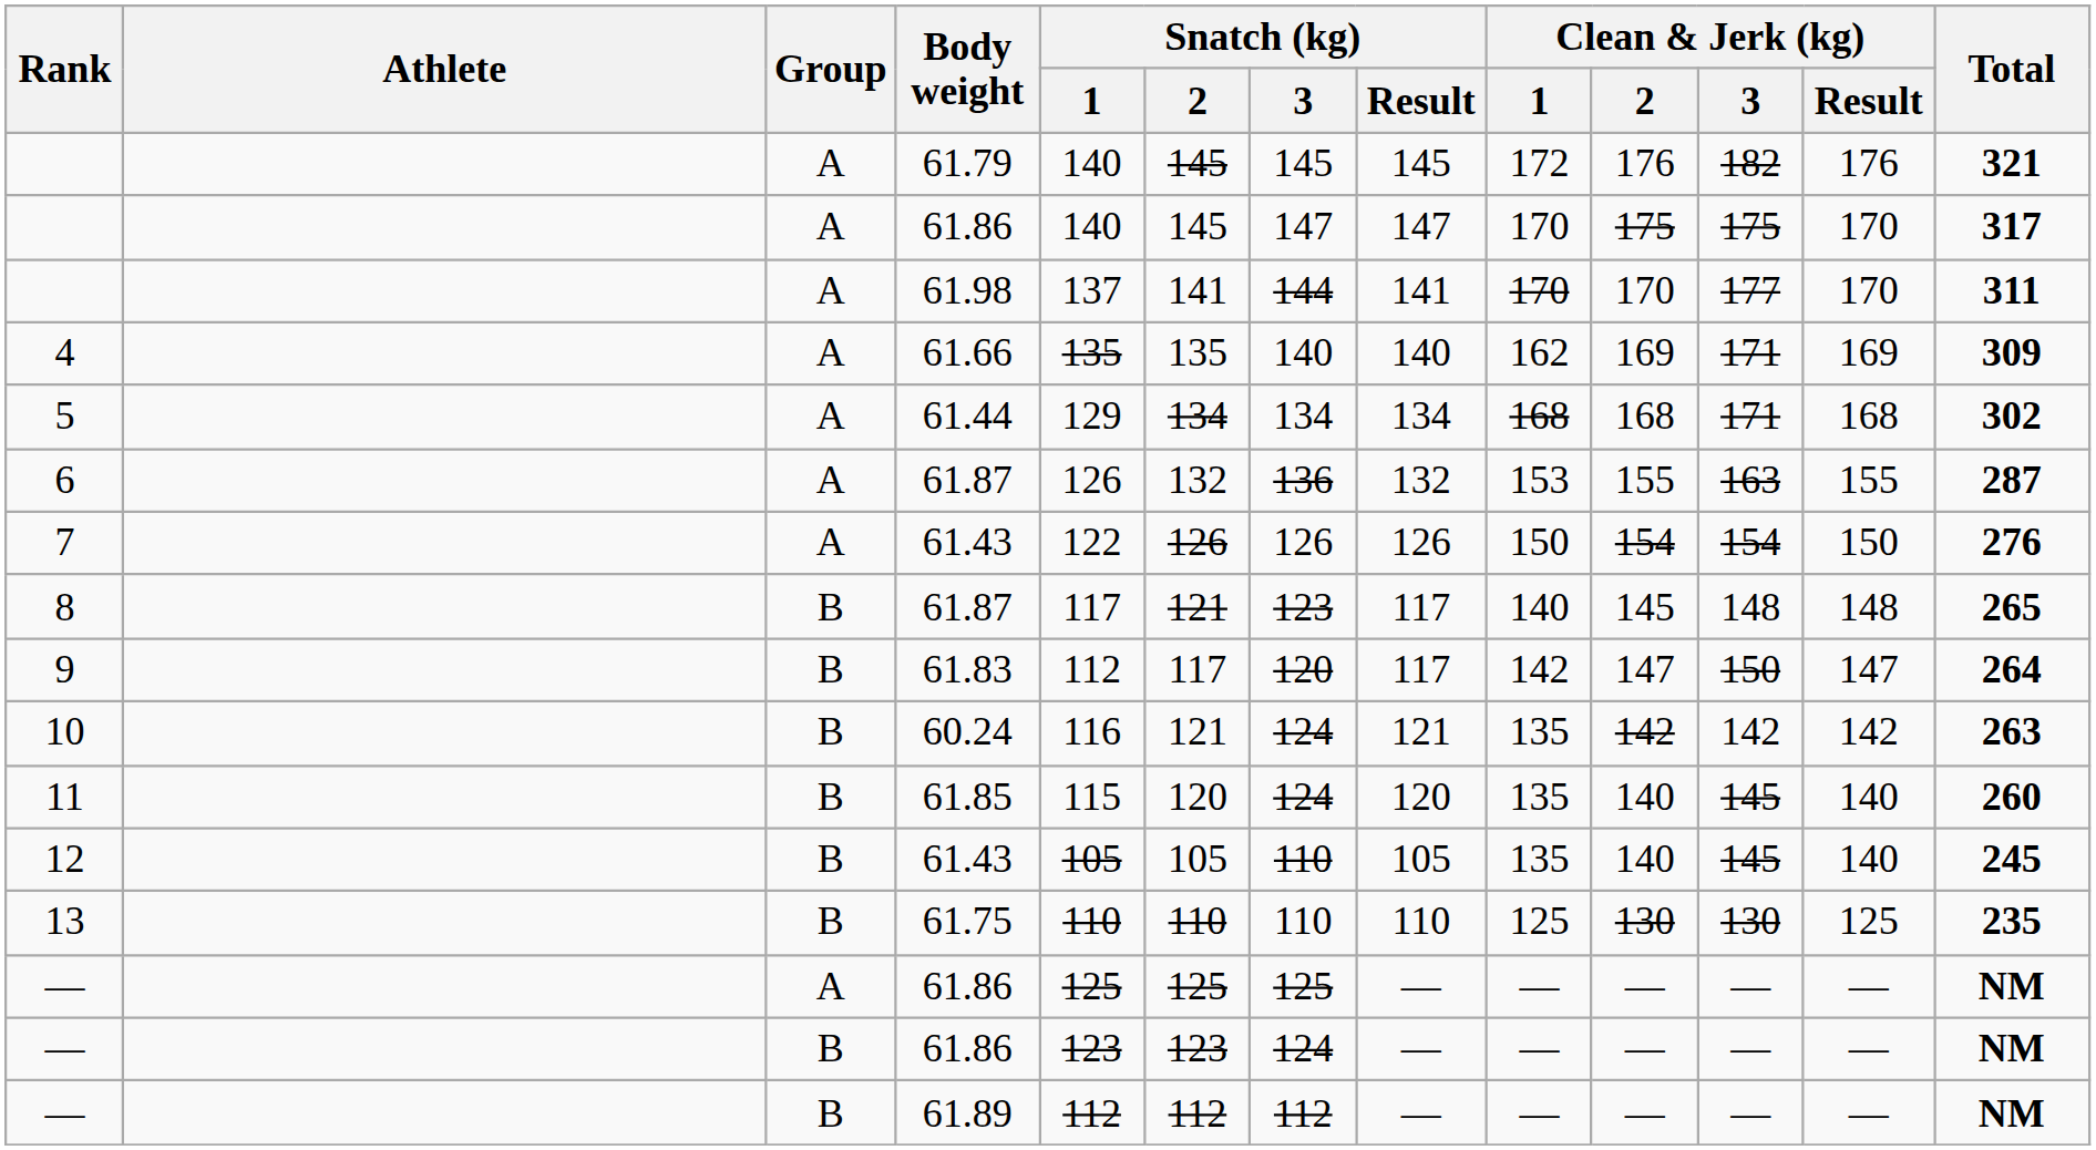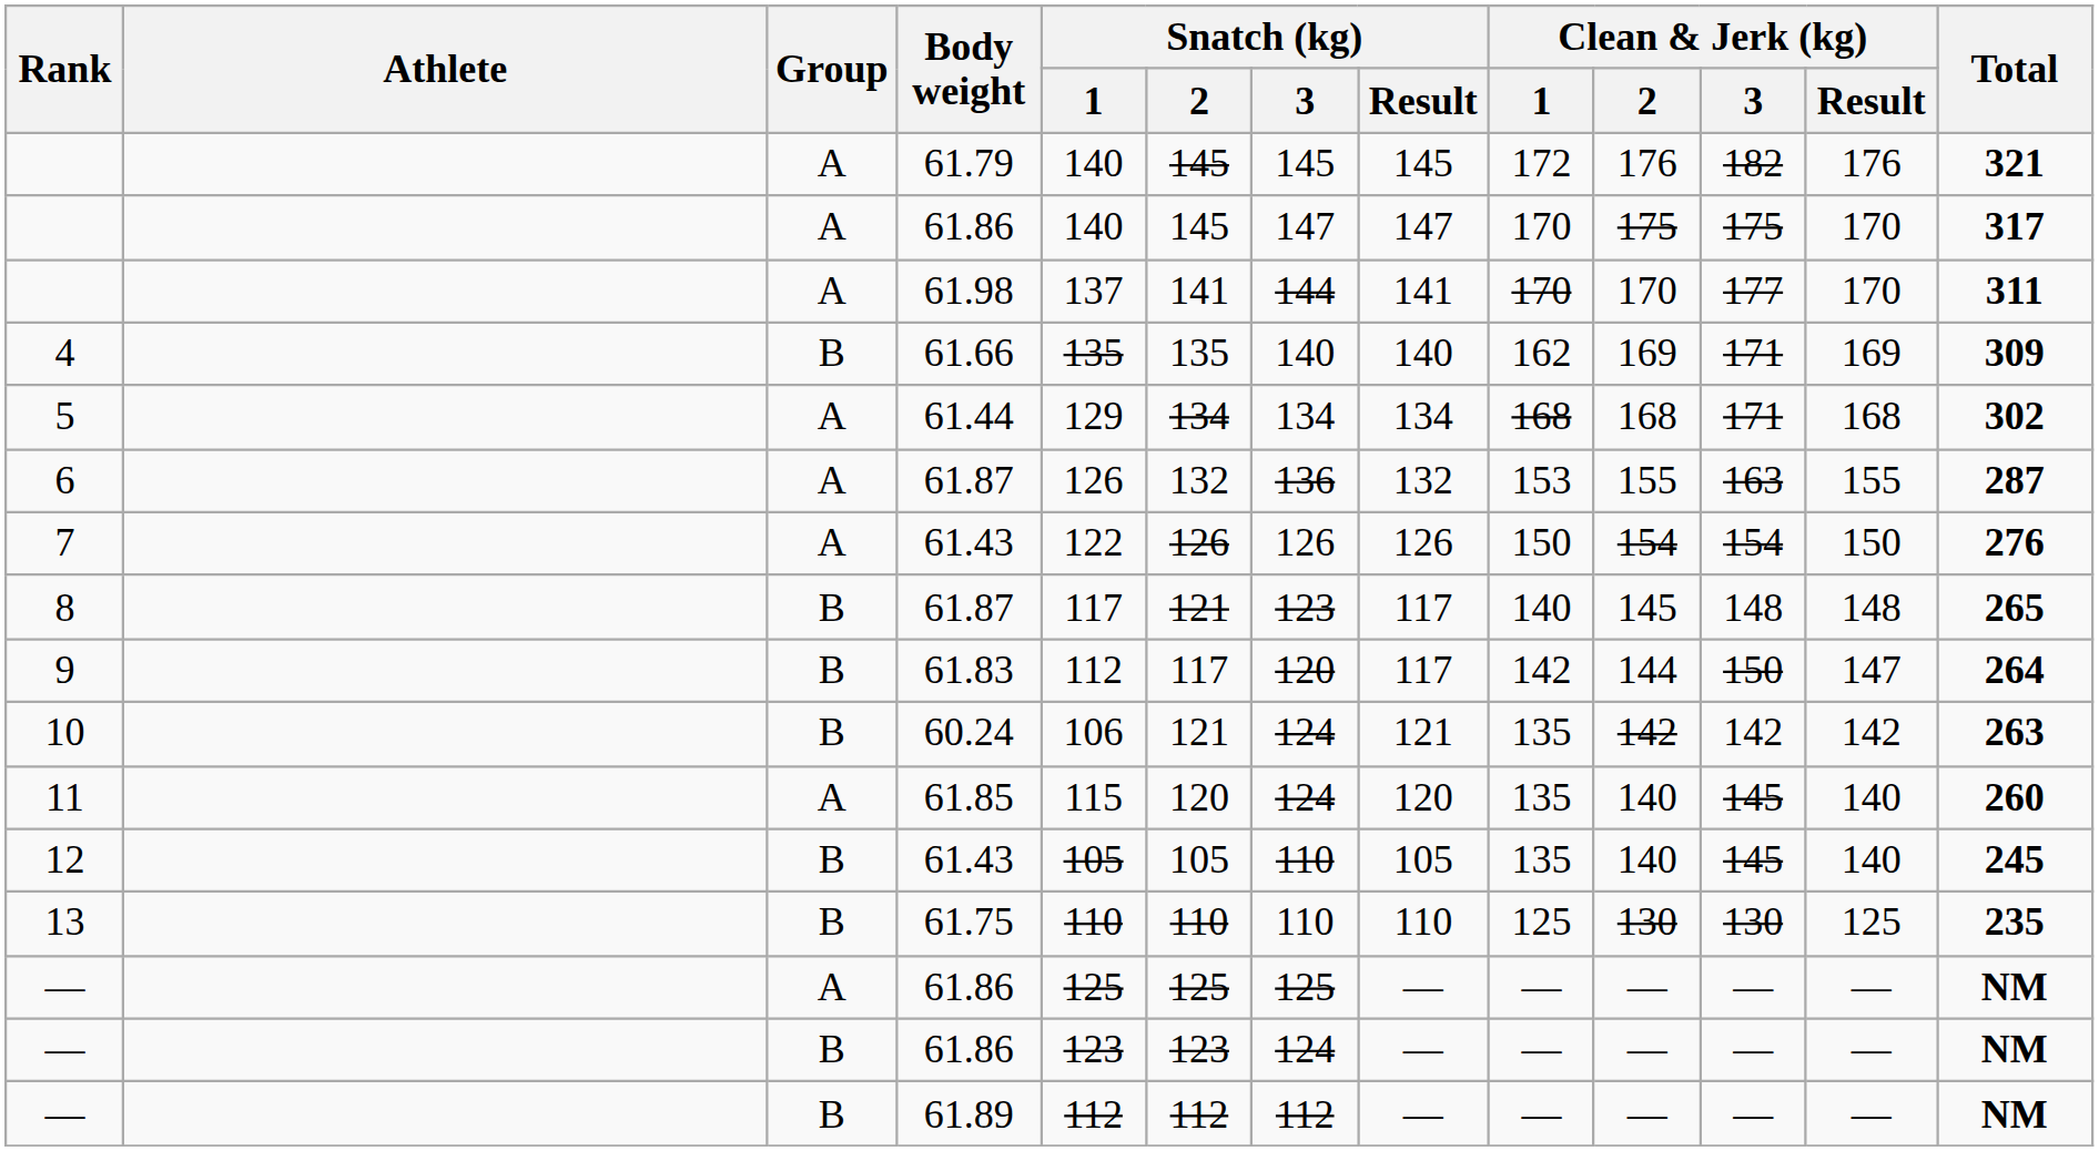 <table class = "wikitable" style="text-align:center;">
 <tr>
 <th rowspan=2 width=40>Rank</th>
 <th rowspan=2 width=250>Athlete</th>
 <th rowspan=2 width=40>Group</th>
 <th rowspan=2 width=50>Body weight</th>
 <th colspan=4>Snatch (kg)</th>
 <th colspan=4>Clean & Jerk (kg)</th>
 <th rowspan=2 width=55>Total</th>
 </tr>
 <tr>
 <th width=35>1</th>
 <th width=35>2</th>
 <th width=35>3</th>
 <th width=45>Result</th>
 <th width=35>1</th>
 <th width=35>2</th>
 <th width=35>3</th>
 <th width=45>Result</th>
 </tr>
 <tr>
 <td></td>
 <td align=left></td>
 <td>A</td>
 <td>61.79</td>
 <td>140</td>
 <td><s>145</s></td>
 <td>145</td>
 <td>145</td>
 <td>172</td>
 <td>176</td>
 <td><s>182</s></td>
 <td>176</td>
 <td><strong>321</strong></td>
 </tr>
 <tr>
 <td></td>
 <td align=left></td>
 <td>A</td>
 <td>61.86</td>
 <td>140</td>
 <td>145</td>
 <td>147</td>
 <td>147</td>
 <td>170</td>
 <td><s>175</s></td>
 <td><s>175</s></td>
 <td>170</td>
 <td><strong>317</strong></td>
 </tr>
 <tr>
 <td></td>
 <td align=left></td>
 <td>A</td>
 <td>61.98</td>
 <td>137</td>
 <td>141</td>
 <td><s>144</s></td>
 <td>141</td>
 <td><s>170</s></td>
 <td>170</td>
 <td><s>177</s></td>
 <td>170</td>
 <td><strong>311</strong></td>
 </tr>
 <tr>
 <td>4</td>
 <td align=left></td>
-<td>A</td>
+<td>B</td>
 <td>61.66</td>
 <td><s>135</s></td>
 <td>135</td>
 <td>140</td>
 <td>140</td>
 <td>162</td>
 <td>169</td>
 <td><s>171</s></td>
 <td>169</td>
 <td><strong>309</strong></td>
 </tr>
 <tr>
 <td>5</td>
 <td align=left></td>
 <td>A</td>
 <td>61.44</td>
 <td>129</td>
 <td><s>134</s></td>
 <td>134</td>
 <td>134</td>
 <td><s>168</s></td>
 <td>168</td>
 <td><s>171</s></td>
 <td>168</td>
 <td><strong>302</strong></td>
 </tr>
 <tr>
 <td>6</td>
 <td align=left></td>
 <td>A</td>
 <td>61.87</td>
 <td>126</td>
 <td>132</td>
 <td><s>136</s></td>
 <td>132</td>
 <td>153</td>
 <td>155</td>
 <td><s>163</s></td>
 <td>155</td>
 <td><strong>287</strong></td>
 </tr>
 <tr>
 <td>7</td>
 <td align=left></td>
 <td>A</td>
 <td>61.43</td>
 <td>122</td>
 <td><s>126</s></td>
 <td>126</td>
 <td>126</td>
 <td>150</td>
 <td><s>154</s></td>
 <td><s>154</s></td>
 <td>150</td>
 <td><strong>276</strong></td>
 </tr>
 <tr>
 <td>8</td>
 <td align=left></td>
 <td>B</td>
 <td>61.87</td>
 <td>117</td>
 <td><s>121</s></td>
 <td><s>123</s></td>
 <td>117</td>
 <td>140</td>
 <td>145</td>
 <td>148</td>
 <td>148</td>
 <td><strong>265</strong></td>
 </tr>
 <tr>
 <td>9</td>
 <td align=left></td>
 <td>B</td>
 <td>61.83</td>
 <td>112</td>
 <td>117</td>
 <td><s>120</s></td>
 <td>117</td>
 <td>142</td>
-<td>147</td>
+<td>144</td>
 <td><s>150</s></td>
 <td>147</td>
 <td><strong>264</strong></td>
 </tr>
 <tr>
 <td>10</td>
 <td align=left></td>
 <td>B</td>
 <td>60.24</td>
-<td>116</td>
+<td>106</td>
 <td>121</td>
 <td><s>124</s></td>
 <td>121</td>
 <td>135</td>
 <td><s>142</s></td>
 <td>142</td>
 <td>142</td>
 <td><strong>263</strong></td>
 </tr>
 <tr>
 <td>11</td>
 <td align=left></td>
-<td>B</td>
+<td>A</td>
 <td>61.85</td>
 <td>115</td>
 <td>120</td>
 <td><s>124</s></td>
 <td>120</td>
 <td>135</td>
 <td>140</td>
 <td><s>145</s></td>
 <td>140</td>
 <td><strong>260</strong></td>
 </tr>
 <tr>
 <td>12</td>
 <td align=left></td>
 <td>B</td>
 <td>61.43</td>
 <td><s>105</s></td>
 <td>105</td>
 <td><s>110</s></td>
 <td>105</td>
 <td>135</td>
 <td>140</td>
 <td><s>145</s></td>
 <td>140</td>
 <td><strong>245</strong></td>
 </tr>
 <tr>
 <td>13</td>
 <td align=left></td>
 <td>B</td>
 <td>61.75</td>
 <td><s>110</s></td>
 <td><s>110</s></td>
 <td>110</td>
 <td>110</td>
 <td>125</td>
 <td><s>130</s></td>
 <td><s>130</s></td>
 <td>125</td>
 <td><strong>235</strong></td>
 </tr>
 <tr>
 <td>—</td>
 <td align=left></td>
 <td>A</td>
 <td>61.86</td>
 <td><s>125</s></td>
 <td><s>125</s></td>
 <td><s>125</s></td>
 <td>—</td>
 <td>—</td>
 <td>—</td>
 <td>—</td>
 <td>—</td>
 <td><strong>NM</strong></td>
 </tr>
 <tr>
 <td>—</td>
 <td align=left></td>
 <td>B</td>
 <td>61.86</td>
 <td><s>123</s></td>
 <td><s>123</s></td>
 <td><s>124</s></td>
 <td>—</td>
 <td>—</td>
 <td>—</td>
 <td>—</td>
 <td>—</td>
 <td><strong>NM</strong></td>
 </tr>
 <tr>
 <td>—</td>
 <td align=left></td>
 <td>B</td>
 <td>61.89</td>
 <td><s>112</s></td>
 <td><s>112</s></td>
 <td><s>112</s></td>
 <td>—</td>
 <td>—</td>
 <td>—</td>
 <td>—</td>
 <td>—</td>
 <td><strong>NM</strong></td>
 </tr>
 </table>
